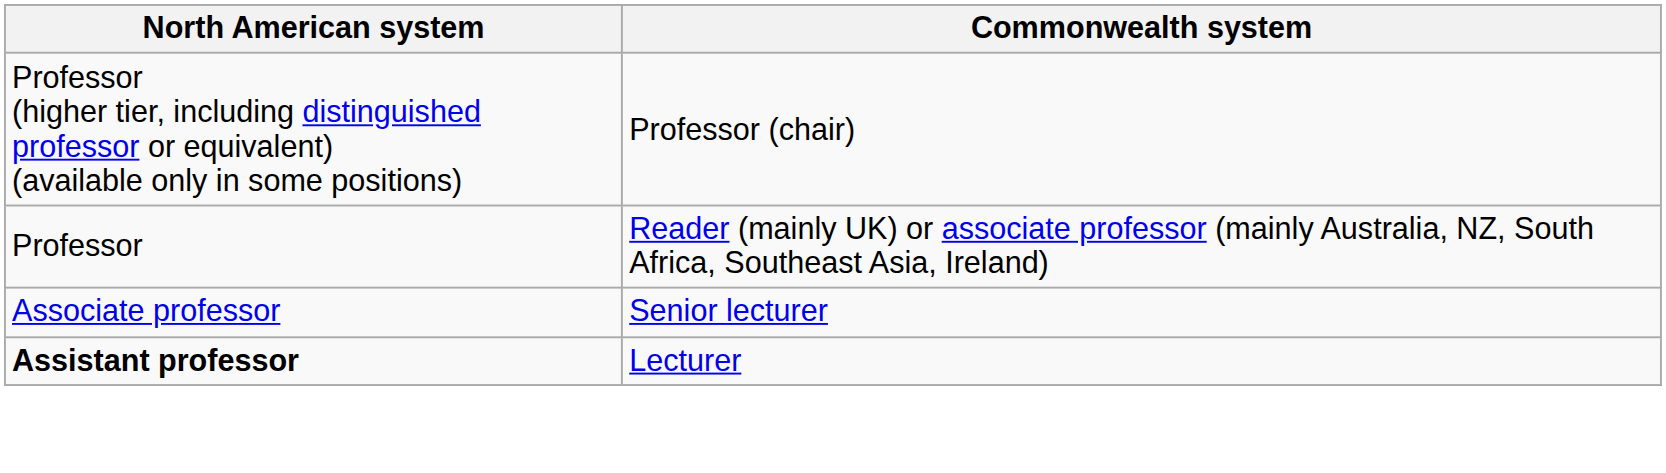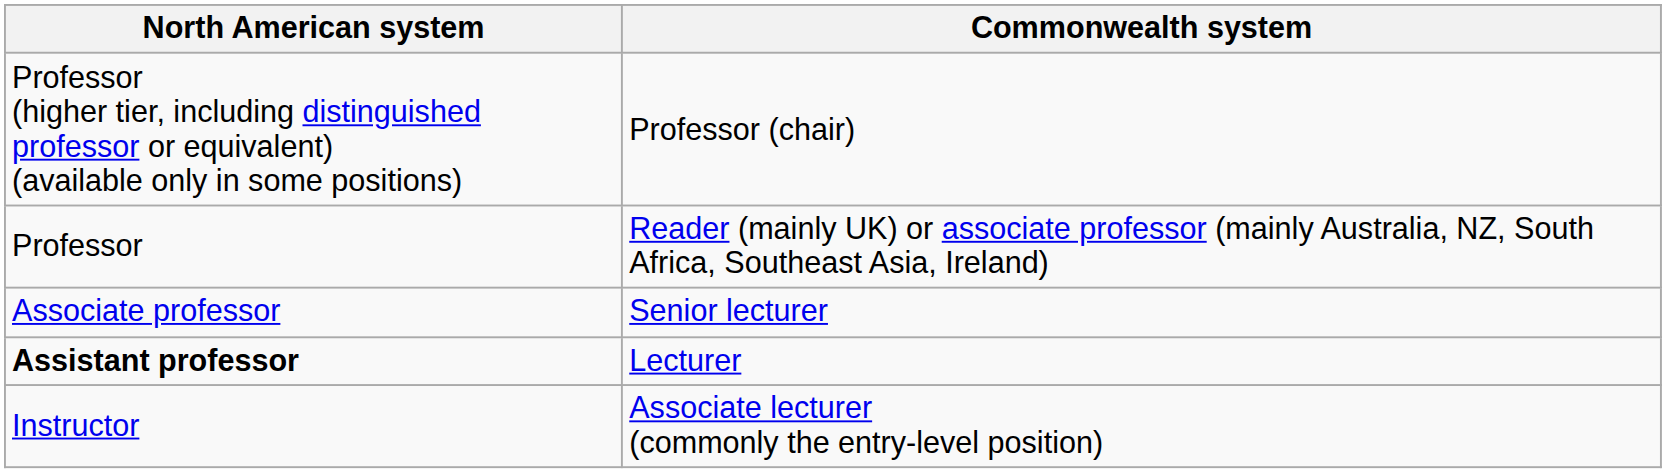 <table class="wikitable">
 <tr>
 <th>North American system</th>
 <th>Commonwealth system</th>
 </tr>
 <tr>
 <td>Professor<br>(higher tier, including <a href='#'>distinguished professor</a> or equivalent)<br>(available only in some positions)</td>
 <td>Professor (chair)</td>
 </tr>
 <tr>
 <td>Professor</td>
 <td><a href='#'>Reader</a> (mainly UK) or <a href='#'>associate professor</a> (mainly Australia, NZ, South Africa, Southeast Asia, Ireland)</td>
 </tr>
 <tr>
 <td><a href='#'>Associate professor</a></td>
 <td><a href='#'>Senior lecturer</a></td>
 </tr>
 <tr>
 <td><strong>Assistant professor</strong></td>
 <td><a href='#'>Lecturer</a></td>
 </tr>
+<tr>
+<td><a href='#'>Instructor</a></td>
+<td><a href='#'>Associate lecturer</a><br>(commonly the entry-level position)</td>
+</tr>
 </table>
